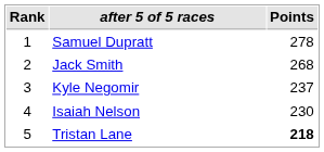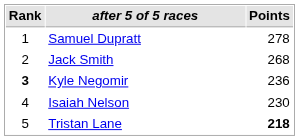 <table cellspacing="1" cellpadding="3" style="border:1px solid #aaa; font-size:86%;">
 <tr style="background:#e4e4e4;">
 <th style="border-bottom:1px solid #aaa; width:10px;">Rank</th>
 <th style="border-bottom:1px solid #aaa; width:200px; white-space:nowrap;"><em>after 5 of 5 races</em></th>
 <th style="border-bottom:1px solid #aaa; width:20px;">Points</th>
 </tr>
 <tr>
 <td style="text-align:center;">1</td>
 <td> <a href='#'>Samuel Dupratt</a></td>
 <td align="right">278</td>
 </tr>
 <tr>
 <td style="text-align:center;">2</td>
 <td> <a href='#'>Jack Smith</a></td>
 <td align="right">268</td>
 </tr>
 <tr>
-<td style="text-align:center;">3</td>
+<td style="text-align:center;"><strong>3</strong></td>
 <td> <a href='#'>Kyle Negomir</a></td>
-<td align="right">237</td>
+<td align="right">236</td>
 </tr>
 <tr>
 <td style="text-align:center;">4</td>
 <td> <a href='#'>Isaiah Nelson</a></td>
 <td align="right">230</td>
 </tr>
 <tr>
 <td style="text-align:center;">5</td>
 <td> <a href='#'>Tristan Lane</a></td>
 <td align="right"><strong>218</strong></td>
 </tr>
 </table>
